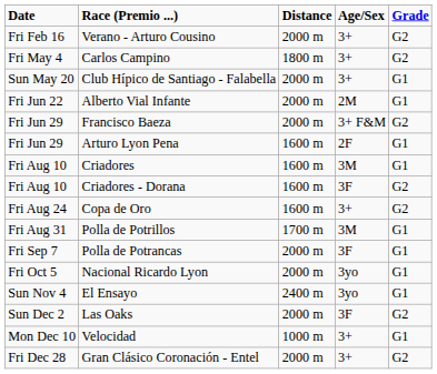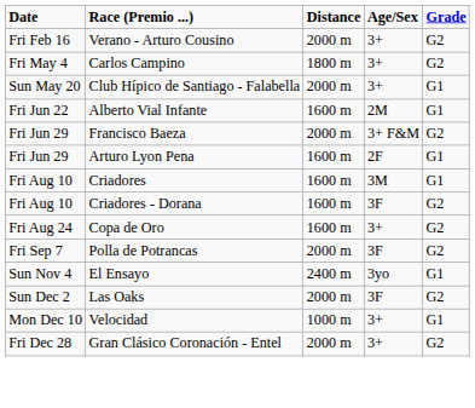 <table class="wikitable" border="2.5">
 <tr>
 <td><strong>Date</strong></td>
 <td><strong>Race (Premio ...)</strong></td>
 <td><strong>Distance</strong></td>
 <td><strong>Age/Sex</strong></td>
 <td><strong><a href='#'>Grade</a></strong></td>
 </tr>
 <tr>
 <td>Fri Feb 16</td>
 <td>Verano - Arturo Cousino</td>
 <td>2000 m</td>
 <td>3+</td>
 <td>G2</td>
 </tr>
 <tr>
 <td>Fri May 4</td>
 <td>Carlos Campino</td>
 <td>1800 m</td>
 <td>3+</td>
 <td>G2</td>
 </tr>
 <tr>
 <td>Sun May 20</td>
 <td>Club Hípico de Santiago - Falabella</td>
 <td>2000 m</td>
 <td>3+</td>
 <td>G1</td>
 </tr>
 <tr>
 <td>Fri Jun 22</td>
 <td>Alberto Vial Infante</td>
-<td>2000 m</td>
+<td>1600 m</td>
 <td>2M</td>
 <td>G1</td>
 </tr>
 <tr>
 <td>Fri Jun 29</td>
 <td>Francisco Baeza</td>
 <td>2000 m</td>
 <td>3+ F&M</td>
 <td>G2</td>
 </tr>
 <tr>
 <td>Fri Jun 29</td>
 <td>Arturo Lyon Pena</td>
 <td>1600 m</td>
 <td>2F</td>
 <td>G1</td>
 </tr>
 <tr>
 <td>Fri Aug 10</td>
 <td>Criadores</td>
 <td>1600 m</td>
 <td>3M</td>
 <td>G1</td>
 </tr>
 <tr>
 <td>Fri Aug 10</td>
 <td>Criadores - Dorana</td>
 <td>1600 m</td>
 <td>3F</td>
 <td>G2</td>
 </tr>
 <tr>
 <td>Fri Aug 24</td>
 <td>Copa de Oro</td>
 <td>1600 m</td>
 <td>3+</td>
 <td>G2</td>
 </tr>
 <tr>
-<td>Fri Aug 31</td>
-<td>Polla de Potrillos</td>
-<td>1700 m</td>
-<td>3M</td>
-<td>G1</td>
-</tr>
-<tr>
 <td>Fri Sep 7</td>
 <td>Polla de Potrancas</td>
 <td>2000 m</td>
 <td>3F</td>
-<td>G1</td>
-</tr>
-<tr>
-<td>Fri Oct 5</td>
-<td>Nacional Ricardo Lyon</td>
-<td>2000 m</td>
-<td>3yo</td>
-<td>G1</td>
+<td>G2</td>
 </tr>
 <tr>
 <td>Sun Nov 4</td>
 <td>El Ensayo</td>
 <td>2400 m</td>
 <td>3yo</td>
 <td>G1</td>
 </tr>
 <tr>
 <td>Sun Dec 2</td>
 <td>Las Oaks</td>
 <td>2000 m</td>
 <td>3F</td>
 <td>G2</td>
 </tr>
 <tr>
 <td>Mon Dec 10</td>
 <td>Velocidad</td>
 <td>1000 m</td>
 <td>3+</td>
 <td>G1</td>
 </tr>
 <tr>
 <td>Fri Dec 28</td>
 <td>Gran Clásico Coronación - Entel</td>
 <td>2000 m</td>
 <td>3+</td>
 <td>G2</td>
 </tr>
 </table>
